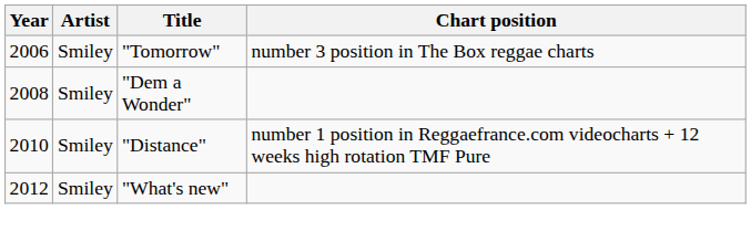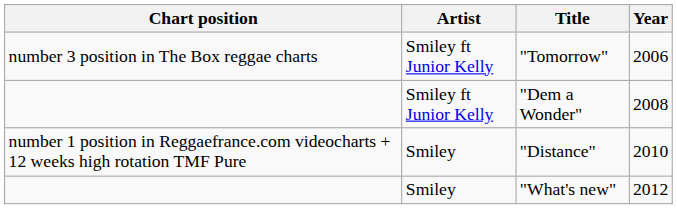 <table class="wikitable">
 <tr>
-<th>Year</th>
+<th>Chart position</th>
 <th>Artist</th>
 <th>Title</th>
-<th>Chart position</th>
+<th>Year</th>
 </tr>
 <tr>
+<td>number 3 position in The Box reggae charts</td>
+<td>Smiley ft <a href='#'>Junior Kelly</a></td>
+<td>"Tomorrow"</td>
 <td>2006</td>
-<td>Smiley</td>
-<td>"Tomorrow"</td>
-<td>number 3 position in The Box reggae charts</td>
 </tr>
 <tr>
+<td></td>
+<td>Smiley ft <a href='#'>Junior Kelly</a></td>
+<td>"Dem a Wonder"</td>
 <td>2008</td>
-<td>Smiley</td>
-<td>"Dem a Wonder"</td>
-<td></td>
 </tr>
 <tr>
-<td>2010</td>
+<td>number 1 position in Reggaefrance.com videocharts + 12 weeks high rotation TMF Pure</td>
 <td>Smiley</td>
 <td>"Distance"</td>
-<td>number 1 position in Reggaefrance.com videocharts + 12 weeks high rotation TMF Pure</td>
+<td>2010</td>
 </tr>
 <tr>
-<td>2012</td>
+<td></td>
 <td>Smiley</td>
 <td>"What's new"</td>
-<td></td>
+<td>2012</td>
 </tr>
 </table>
